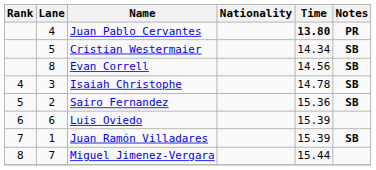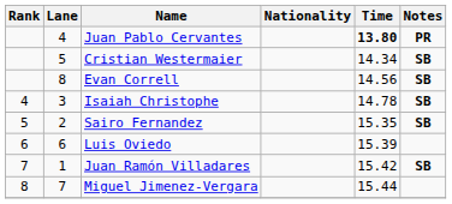 <table class="wikitable sortable" style="text-align:center">
 <tr>
 <th>Rank</th>
 <th>Lane</th>
 <th>Name</th>
 <th>Nationality</th>
 <th>Time</th>
 <th>Notes</th>
 </tr>
 <tr>
 <td></td>
 <td>4</td>
 <td align=left><a href='#'>Juan Pablo Cervantes</a></td>
 <td align=left></td>
 <td><strong>13.80</strong></td>
 <td><strong>PR</strong></td>
 </tr>
 <tr>
 <td></td>
 <td>5</td>
 <td align=left><a href='#'>Cristian Westermaier</a></td>
 <td align=left></td>
 <td>14.34</td>
 <td><strong>SB</strong></td>
 </tr>
 <tr>
 <td></td>
 <td>8</td>
 <td align=left><a href='#'>Evan Correll</a></td>
 <td align=left></td>
 <td>14.56</td>
 <td><strong>SB</strong></td>
 </tr>
 <tr>
 <td>4</td>
 <td>3</td>
 <td align=left><a href='#'>Isaiah Christophe</a></td>
 <td align=left></td>
 <td>14.78</td>
 <td><strong>SB</strong></td>
 </tr>
 <tr>
 <td>5</td>
 <td>2</td>
 <td align=left><a href='#'>Sairo Fernandez</a></td>
 <td align=left></td>
-<td>15.36</td>
+<td>15.35</td>
 <td><strong>SB</strong></td>
 </tr>
 <tr>
 <td>6</td>
 <td>6</td>
 <td align=left><a href='#'>Luis Oviedo</a></td>
 <td align=left></td>
 <td>15.39</td>
 <td></td>
 </tr>
 <tr>
 <td>7</td>
 <td>1</td>
 <td align=left><a href='#'>Juan Ramón Villadares</a></td>
 <td align=left></td>
-<td>15.39</td>
+<td>15.42</td>
 <td><strong>SB</strong></td>
 </tr>
 <tr>
 <td>8</td>
 <td>7</td>
 <td align=left><a href='#'>Miguel Jimenez-Vergara</a></td>
 <td align=left></td>
 <td>15.44</td>
 <td></td>
 </tr>
 <tr>
 </tr>
 </table>
